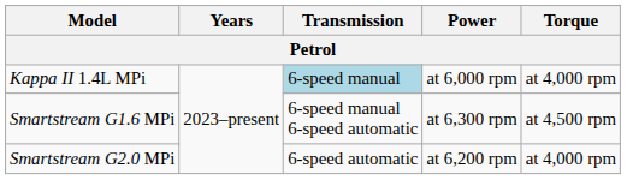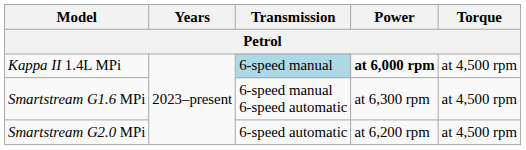 <table class="wikitable collapsible" style="text-align:left; font-size:90%;">
 <tr>
 <th>Model</th>
 <th>Years</th>
 <th>Transmission</th>
 <th>Power</th>
 <th>Torque</th>
 </tr>
 <tr>
 <th colspan="5">Petrol</th>
 </tr>
 <tr>
 <td><em>Kappa II</em> 1.4L MPi</td>
 <td rowspan=3>2023–present</td>
 <td style="background: lightblue;">6-speed manual</td>
-<td> at 6,000 rpm</td>
-<td> at 4,000 rpm</td>
+<td><strong> at 6,000 rpm</strong></td>
+<td> at 4,500 rpm</td>
 </tr>
 <tr>
 <td><em>Smartstream G1.6</em> MPi</td>
 <td>6-speed manual<br>6-speed automatic</td>
 <td> at 6,300 rpm</td>
 <td> at 4,500 rpm</td>
 </tr>
 <tr>
 <td><em>Smartstream G2.0</em> MPi</td>
 <td>6-speed automatic</td>
 <td> at 6,200 rpm</td>
-<td> at 4,000 rpm</td>
+<td> at 4,500 rpm</td>
 </tr>
 </table>
